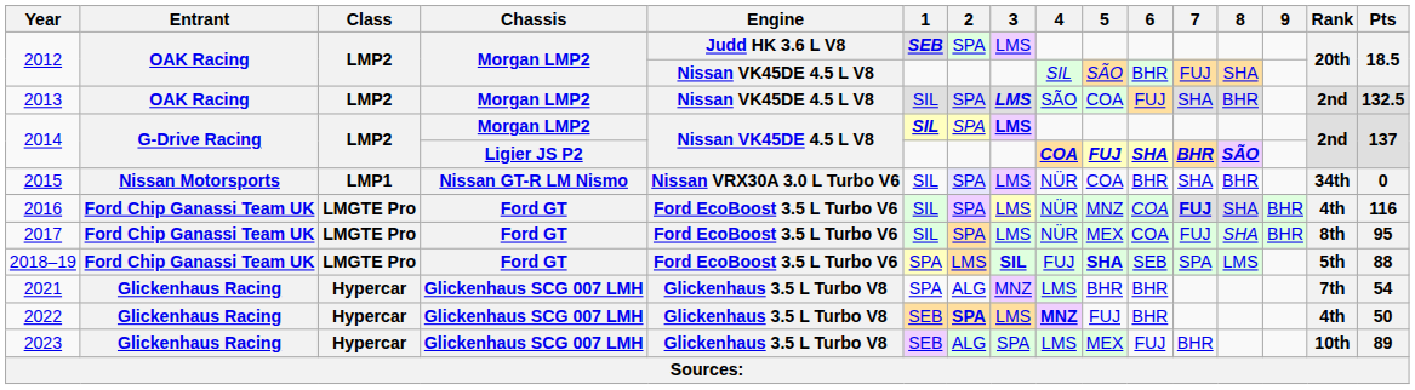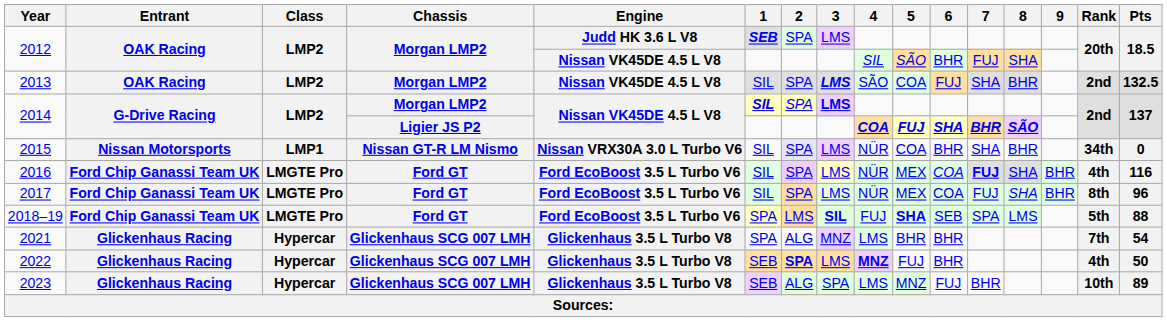 <table class="wikitable" style="text-align:center; font-size:85%">
 <tr>
 <th>Year</th>
 <th>Entrant</th>
 <th>Class</th>
 <th>Chassis</th>
 <th>Engine</th>
 <th>1</th>
 <th>2</th>
 <th>3</th>
 <th>4</th>
 <th>5</th>
 <th>6</th>
 <th>7</th>
 <th>8</th>
 <th>9</th>
 <th>Rank</th>
 <th>Pts</th>
 </tr>
 <tr>
 <td rowspan=2><a href='#'>2012</a></td>
 <th rowspan=2 nowrap><a href='#'>OAK Racing</a></th>
 <th rowspan=2>LMP2</th>
 <th rowspan=2 nowrap><a href='#'>Morgan LMP2</a></th>
 <th nowrap><a href='#'>Judd</a> HK 3.6 L V8</th>
 <td style="background:#DFDFDF;"><strong><em><a href='#'>SEB</a></em></strong><br></td>
 <td style="background:#DFFFDF;"><a href='#'>SPA</a><br></td>
 <td style="background:#EFCFFF;"><a href='#'>LMS</a><br></td>
 <td></td>
 <td></td>
 <td></td>
 <td></td>
 <td></td>
 <td></td>
 <th rowspan=2>20th</th>
 <th rowspan=2>18.5</th>
 </tr>
 <tr>
 <th nowrap><a href='#'>Nissan</a> VK45DE 4.5 L V8</th>
 <td></td>
 <td></td>
 <td></td>
 <td style="background:#DFFFDF;"><em><a href='#'>SIL</a></em><br></td>
 <td style="background:#FFDF9F;"><em><a href='#'>SÃO</a></em><br></td>
 <td style="background:#DFFFDF;"><a href='#'>BHR</a><br></td>
 <td style="background:#FFDF9F;"><a href='#'>FUJ</a><br></td>
 <td style="background:#FFDF9F;"><a href='#'>SHA</a><br></td>
 <td></td>
 </tr>
 <tr>
 <td><a href='#'>2013</a></td>
 <th nowrap><a href='#'>OAK Racing</a></th>
 <th>LMP2</th>
 <th nowrap><a href='#'>Morgan LMP2</a></th>
 <th nowrap><a href='#'>Nissan</a> VK45DE 4.5 L V8</th>
 <td style="background:#DFDFDF;"><a href='#'>SIL</a><br></td>
 <td style="background:#DFDFDF;"><a href='#'>SPA</a><br></td>
 <td style="background:#DFDFDF;"><strong><em><a href='#'>LMS</a></em></strong><br></td>
 <td style="background:#DFFFDF;"><a href='#'>SÃO</a><br></td>
 <td style="background:#DFFFDF;"><a href='#'>COA</a><br></td>
 <td style="background:#FFDF9F;"><a href='#'>FUJ</a><br></td>
 <td style="background:#DFDFDF;"><a href='#'>SHA</a><br></td>
 <td style="background:#DFDFDF;"><a href='#'>BHR</a><br></td>
 <td></td>
 <th style="background:#DFDFDF;">2nd</th>
 <th style="background:#DFDFDF;">132.5</th>
 </tr>
 <tr>
 <td rowspan=2><a href='#'>2014</a></td>
 <th rowspan=2 nowrap><a href='#'>G-Drive Racing</a></th>
 <th rowspan=2>LMP2</th>
 <th nowrap><a href='#'>Morgan LMP2</a></th>
 <th rowspan=2 nowrap><a href='#'>Nissan VK45DE</a> 4.5 L V8</th>
 <td style="background:#FFFFBF;"><strong><em><a href='#'>SIL</a></em></strong><br></td>
 <td style="background:#FFFFBF;"><em><a href='#'>SPA</a></em><br></td>
 <td style="background:#EFCFFF;"><strong><a href='#'>LMS</a></strong><br></td>
 <td></td>
 <td></td>
 <td></td>
 <td></td>
 <td></td>
 <td></td>
 <th rowspan=2 style="background:#DFDFDF;">2nd</th>
 <th rowspan=2 style="background:#DFDFDF;">137</th>
 </tr>
 <tr>
 <th nowrap><a href='#'>Ligier JS P2</a></th>
 <td></td>
 <td></td>
 <td></td>
 <td style="background:#FFDF9F;"><strong><em><a href='#'>COA</a></em></strong><br></td>
 <td style="background:#FFFFBF;"><strong><em><a href='#'>FUJ</a></em></strong><br></td>
 <td style="background:#FFFFBF;"><strong><em><a href='#'>SHA</a></em></strong><br></td>
 <td style="background:#FFDF9F;"><strong><em><a href='#'>BHR</a></em></strong><br></td>
 <td style="background:#EFCFFF;"><strong><em><a href='#'>SÃO</a></em></strong><br></td>
 <td></td>
 </tr>
 <tr>
 <td><a href='#'>2015</a></td>
 <th nowrap><a href='#'>Nissan Motorsports</a></th>
 <th>LMP1</th>
 <th nowrap><a href='#'>Nissan GT-R LM Nismo</a></th>
 <th nowrap><a href='#'>Nissan</a> VRX30A 3.0 L Turbo V6</th>
 <td><a href='#'>SIL</a></td>
 <td style="background: lavender;"><a href='#'>SPA</a></td>
 <td style="background:#EFCFFF;"><a href='#'>LMS</a><br></td>
 <td><a href='#'>NÜR</a></td>
 <td><a href='#'>COA</a></td>
 <td><a href='#'>BHR</a></td>
 <td><a href='#'>SHA</a></td>
 <td><a href='#'>BHR</a></td>
 <td></td>
 <th>34th</th>
 <th>0</th>
 </tr>
 <tr>
 <td><a href='#'>2016</a></td>
 <th nowrap><a href='#'>Ford Chip Ganassi Team UK</a></th>
 <th nowrap>LMGTE Pro</th>
 <th nowrap><a href='#'>Ford GT</a></th>
 <th nowrap><a href='#'>Ford EcoBoost</a> 3.5 L Turbo V6</th>
 <td style="background:#DFFFDF;"><a href='#'>SIL</a><br></td>
 <td style="background:#EFCFFF;"><a href='#'>SPA</a><br></td>
 <td style="background:#FFFFBF;"><a href='#'>LMS</a><br></td>
 <td style="background:#DFFFDF;"><a href='#'>NÜR</a><br></td>
-<td style="background:#DFFFDF;"><a href='#'>MNZ</a><br></td>
+<td style="background:#DFFFDF;"><a href='#'>MEX</a><br></td>
 <td style="background:#DFFFDF;"><em><a href='#'>COA</a></em><br></td>
 <td style="background:#DFDFDF;"><strong><a href='#'>FUJ</a></strong><br></td>
 <td style="background:#DFDFDF;"><a href='#'>SHA</a><br></td>
 <td style="background:#DFFFDF;"><a href='#'>BHR</a><br></td>
 <th>4th</th>
 <th>116</th>
 </tr>
 <tr>
 <td><a href='#'>2017</a></td>
 <th nowrap><a href='#'>Ford Chip Ganassi Team UK</a></th>
 <th nowrap>LMGTE Pro</th>
 <th nowrap><a href='#'>Ford GT</a></th>
 <th nowrap><a href='#'>Ford EcoBoost</a> 3.5 L Turbo V6</th>
 <td style="background:#DFFFDF;"><a href='#'>SIL</a><br></td>
 <td style="background:#FFDF9F;"><a href='#'>SPA</a><br></td>
 <td style="background:#DFFFDF;"><a href='#'>LMS</a><br></td>
 <td style="background:#DFFFDF;"><a href='#'>NÜR</a><br></td>
 <td style="background:#DFFFDF;"><a href='#'>MEX</a><br></td>
 <td style="background:#DFFFDF;"><a href='#'>COA</a><br></td>
 <td style="background:#DFFFDF;"><a href='#'>FUJ</a><br></td>
 <td style="background:#DFFFDF;"><em><a href='#'>SHA</a></em><br></td>
 <td style="background:#DFFFDF;"><a href='#'>BHR</a><br></td>
 <th>8th</th>
-<th>95</th>
+<th>96</th>
 </tr>
 <tr>
 <td nowrap><a href='#'>2018–19</a></td>
 <th nowrap><a href='#'>Ford Chip Ganassi Team UK</a></th>
 <th nowrap>LMGTE Pro</th>
 <th nowrap><a href='#'>Ford GT</a></th>
 <th nowrap><a href='#'>Ford EcoBoost</a> 3.5 L Turbo V6</th>
 <td style="background:#FFFFBF;"><a href='#'>SPA</a><br></td>
 <td style="background:#FFDF9F;"><a href='#'>LMS</a><br></td>
 <td style="background:#DFFFDF;"><strong><a href='#'>SIL</a></strong><br></td>
 <td style="background:#DFFFDF;"><a href='#'>FUJ</a><br></td>
 <td style="background:#DFFFDF;"><strong><a href='#'>SHA</a></strong><br></td>
 <td style="background:#DFFFDF;"><a href='#'>SEB</a><br></td>
 <td style="background:#DFFFDF;"><a href='#'>SPA</a><br></td>
 <td style="background:#DFFFDF;"><a href='#'>LMS</a><br></td>
 <td></td>
 <th>5th</th>
 <th>88</th>
 </tr>
 <tr>
 <td><a href='#'>2021</a></td>
 <th nowrap><a href='#'>Glickenhaus Racing</a></th>
 <th>Hypercar</th>
 <th nowrap><a href='#'>Glickenhaus SCG 007 LMH</a></th>
 <th nowrap><a href='#'>Glickenhaus</a> 3.5 L Turbo V8</th>
 <td><a href='#'>SPA</a></td>
 <td><a href='#'>ALG</a></td>
 <td style="background:#EFCFFF;"><a href='#'>MNZ</a><br></td>
 <td style="background:#DFFFDF;"><a href='#'>LMS</a><br></td>
 <td><a href='#'>BHR</a></td>
 <td><a href='#'>BHR</a></td>
 <td></td>
 <td></td>
 <td></td>
 <th>7th</th>
 <th>54</th>
 </tr>
 <tr>
 <td><a href='#'>2022</a></td>
 <th nowrap><a href='#'>Glickenhaus Racing</a></th>
 <th>Hypercar</th>
 <th nowrap><a href='#'>Glickenhaus SCG 007 LMH</a></th>
 <th nowrap><a href='#'>Glickenhaus</a> 3.5 L Turbo V8</th>
 <td style="background:#FFDF9F;"><a href='#'>SEB</a><br></td>
 <td style="background:#FFDF9F;"><strong><a href='#'>SPA</a></strong><br></td>
 <td style="background:#FFDF9F;"><a href='#'>LMS</a><br></td>
 <td style="background:#EFCFFF;"><strong><a href='#'>MNZ</a></strong><br></td>
 <td><a href='#'>FUJ</a></td>
 <td><a href='#'>BHR</a></td>
 <td></td>
 <td></td>
 <td></td>
 <th>4th</th>
 <th>50</th>
 </tr>
 <tr>
 <td><a href='#'>2023</a></td>
 <th nowrap><a href='#'>Glickenhaus Racing</a></th>
 <th>Hypercar</th>
 <th nowrap><a href='#'>Glickenhaus SCG 007 LMH</a></th>
 <th nowrap><a href='#'>Glickenhaus</a> 3.5 L Turbo V8</th>
 <td style="background:#EFCFFF;"><a href='#'>SEB</a><br></td>
 <td style="background:#DFFFDF;"><a href='#'>ALG</a><br></td>
 <td style="background:#DFFFDF;"><a href='#'>SPA</a><br></td>
 <td style="background:#DFFFDF;"><a href='#'>LMS</a><br></td>
-<td style="background:#DFFFDF;"><a href='#'>MEX</a><br></td>
+<td style="background:#DFFFDF;"><a href='#'>MNZ</a><br></td>
 <td><a href='#'>FUJ</a></td>
 <td><a href='#'>BHR</a></td>
 <td></td>
 <td></td>
 <th>10th</th>
 <th>89</th>
 </tr>
 <tr>
 <th colspan="16">Sources:</th>
 </tr>
 </table>
